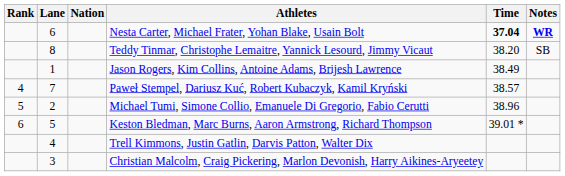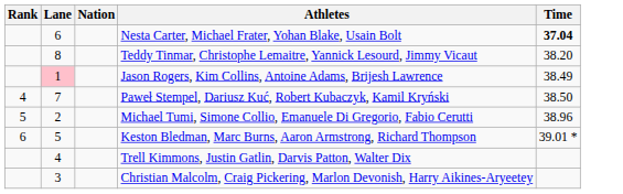 <table class="wikitable sortable" style="text-align:center">
 <tr>
 <th>Rank</th>
 <th>Lane</th>
 <th>Nation</th>
 <th>Athletes</th>
 <th>Time</th>
-<th>Notes</th>
 </tr>
 <tr>
 <td></td>
 <td>6</td>
 <td align=left></td>
 <td align=left><a href='#'>Nesta Carter</a>, <a href='#'>Michael Frater</a>, <a href='#'>Yohan Blake</a>, <a href='#'>Usain Bolt</a></td>
 <td><strong>37.04</strong></td>
-<td><strong><a href='#'>WR</a></strong></td>
 </tr>
 <tr>
 <td></td>
 <td>8</td>
 <td align=left></td>
 <td align=left><a href='#'>Teddy Tinmar</a>, <a href='#'>Christophe Lemaitre</a>, <a href='#'>Yannick Lesourd</a>, <a href='#'>Jimmy Vicaut</a></td>
 <td>38.20</td>
-<td>SB</td>
 </tr>
 <tr>
 <td></td>
-<td>1</td>
+<td style="background: pink;">1</td>
 <td align=left></td>
 <td align=left><a href='#'>Jason Rogers</a>, <a href='#'>Kim Collins</a>, <a href='#'>Antoine Adams</a>, <a href='#'>Brijesh Lawrence</a></td>
 <td>38.49</td>
-<td></td>
 </tr>
 <tr>
 <td>4</td>
 <td>7</td>
 <td align=left></td>
 <td align=left><a href='#'>Paweł Stempel</a>, <a href='#'>Dariusz Kuć</a>, <a href='#'>Robert Kubaczyk</a>, <a href='#'>Kamil Kryński</a></td>
-<td>38.57</td>
-<td></td>
+<td>38.50</td>
 </tr>
 <tr>
 <td>5</td>
 <td>2</td>
 <td align=left></td>
 <td align=left><a href='#'>Michael Tumi</a>, <a href='#'>Simone Collio</a>, <a href='#'>Emanuele Di Gregorio</a>, <a href='#'>Fabio Cerutti</a></td>
 <td>38.96</td>
-<td></td>
 </tr>
 <tr>
 <td>6</td>
 <td>5</td>
 <td align=left></td>
 <td align=left><a href='#'>Keston Bledman</a>, <a href='#'>Marc Burns</a>, <a href='#'>Aaron Armstrong</a>, <a href='#'>Richard Thompson</a></td>
 <td>39.01 *</td>
-<td></td>
 </tr>
 <tr>
 <td></td>
 <td>4</td>
 <td align=left></td>
 <td align=left><a href='#'>Trell Kimmons</a>, <a href='#'>Justin Gatlin</a>, <a href='#'>Darvis Patton</a>, <a href='#'>Walter Dix</a></td>
-<td></td>
 <td></td>
 </tr>
 <tr>
 <td></td>
 <td>3</td>
 <td align=left></td>
 <td align=left><a href='#'>Christian Malcolm</a>, <a href='#'>Craig Pickering</a>, <a href='#'>Marlon Devonish</a>, <a href='#'>Harry Aikines-Aryeetey</a></td>
 <td></td>
-<td></td>
 </tr>
 </table>
